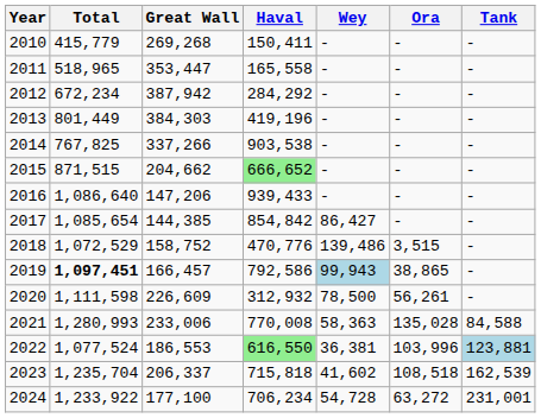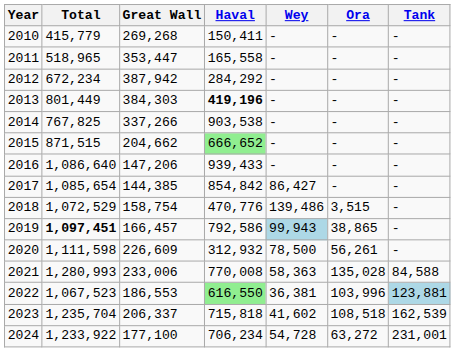 <table class="wikitable">
 <tr>
 <th>Year</th>
 <th>Total</th>
 <th>Great Wall</th>
 <th><a href='#'>Haval</a></th>
 <th><a href='#'>Wey</a></th>
 <th><a href='#'>Ora</a></th>
 <th><a href='#'>Tank</a></th>
 </tr>
 <tr>
 <td>2010</td>
 <td>415,779</td>
 <td>269,268</td>
 <td>150,411</td>
 <td>-</td>
 <td>-</td>
 <td>-</td>
 </tr>
 <tr>
 <td>2011</td>
 <td>518,965</td>
 <td>353,447</td>
 <td>165,558</td>
 <td>-</td>
 <td>-</td>
 <td>-</td>
 </tr>
 <tr>
 <td>2012</td>
 <td>672,234</td>
 <td>387,942</td>
 <td>284,292</td>
 <td>-</td>
 <td>-</td>
 <td>-</td>
 </tr>
 <tr>
 <td>2013</td>
 <td>801,449</td>
 <td>384,303</td>
-<td>419,196</td>
+<td><strong>419,196</strong></td>
 <td>-</td>
 <td>-</td>
 <td>-</td>
 </tr>
 <tr>
 <td>2014</td>
 <td>767,825</td>
 <td>337,266</td>
 <td>903,538</td>
 <td>-</td>
 <td>-</td>
 <td>-</td>
 </tr>
 <tr>
 <td>2015</td>
 <td>871,515</td>
 <td>204,662</td>
 <td style="background: lightgreen;">666,652</td>
 <td>-</td>
 <td>-</td>
 <td>-</td>
 </tr>
 <tr>
 <td>2016</td>
 <td>1,086,640</td>
 <td>147,206</td>
 <td>939,433</td>
 <td>-</td>
 <td>-</td>
 <td>-</td>
 </tr>
 <tr>
 <td>2017</td>
 <td>1,085,654</td>
 <td>144,385</td>
 <td>854,842</td>
 <td>86,427</td>
 <td>-</td>
 <td>-</td>
 </tr>
 <tr>
 <td>2018</td>
 <td>1,072,529</td>
-<td>158,752</td>
+<td>158,754</td>
 <td>470,776</td>
 <td>139,486</td>
 <td>3,515</td>
 <td>-</td>
 </tr>
 <tr>
 <td>2019</td>
 <td><strong>1,097,451</strong></td>
 <td>166,457</td>
 <td>792,586</td>
 <td style="background: lightblue;">99,943</td>
 <td>38,865</td>
 <td>-</td>
 </tr>
 <tr>
 <td>2020</td>
 <td>1,111,598</td>
 <td>226,609</td>
 <td>312,932</td>
 <td>78,500</td>
 <td>56,261</td>
 <td>-</td>
 </tr>
 <tr>
 <td>2021</td>
 <td>1,280,993</td>
 <td>233,006</td>
 <td>770,008</td>
 <td>58,363</td>
 <td>135,028</td>
 <td>84,588</td>
 </tr>
 <tr>
 <td>2022</td>
-<td>1,077,524</td>
+<td>1,067,523</td>
 <td>186,553</td>
 <td style="background: lightgreen;">616,550</td>
 <td>36,381</td>
 <td>103,996</td>
 <td style="background: lightblue;">123,881</td>
 </tr>
 <tr>
 <td>2023</td>
 <td>1,235,704</td>
 <td>206,337</td>
 <td>715,818</td>
 <td>41,602</td>
 <td>108,518</td>
 <td>162,539</td>
 </tr>
 <tr>
 <td>2024</td>
 <td>1,233,922</td>
 <td>177,100</td>
 <td>706,234</td>
 <td>54,728</td>
 <td>63,272</td>
 <td>231,001</td>
 </tr>
 </table>
